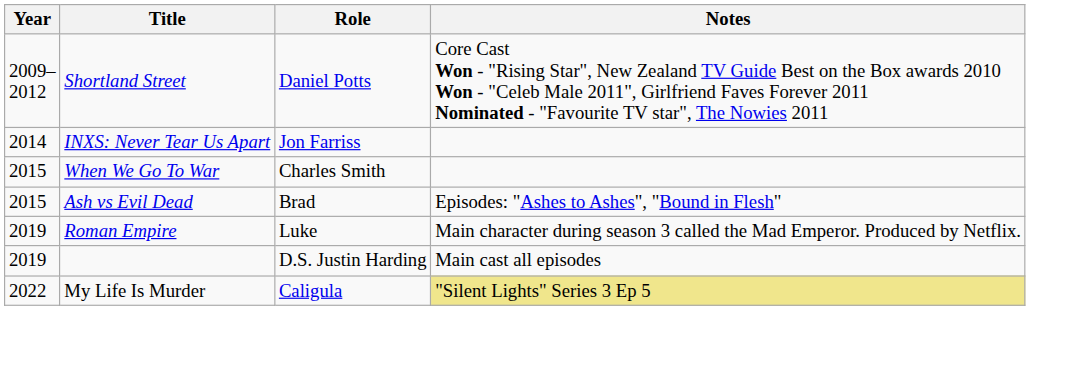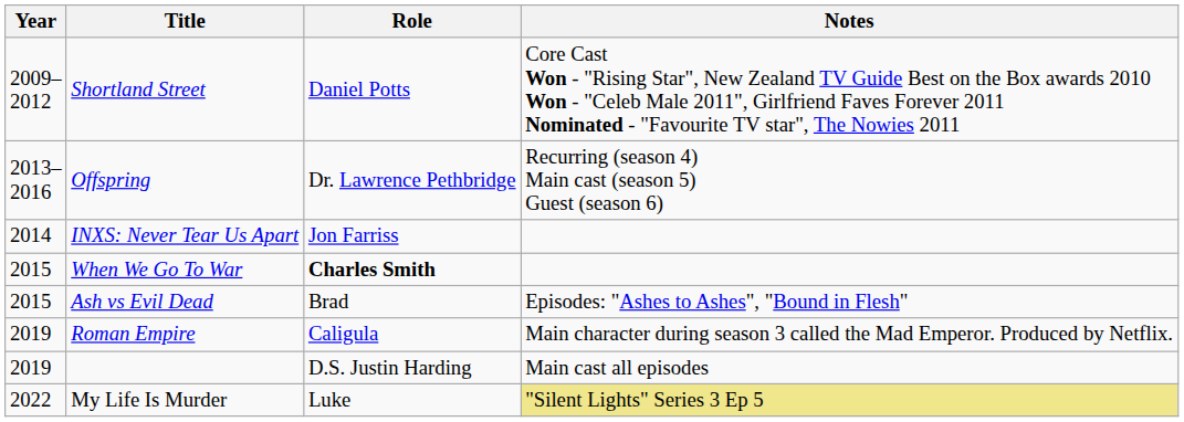 <table class="wikitable sortable">
 <tr>
 <th>Year</th>
 <th>Title</th>
 <th>Role</th>
 <th class="unsortable">Notes</th>
 </tr>
 <tr>
 <td>2009–<br>2012</td>
 <td><em><a href='#'>Shortland Street</a></em></td>
 <td><a href='#'>Daniel Potts</a></td>
 <td>Core Cast<br><strong>Won</strong> - "Rising Star", New Zealand <a href='#'>TV Guide</a> Best on the Box awards 2010<br><strong>Won</strong> - "Celeb Male 2011", Girlfriend Faves Forever 2011<br><strong>Nominated</strong> - "Favourite TV star", <a href='#'>The Nowies</a> 2011<br></td>
 </tr>
 <tr>
+<td>2013–<br>2016</td>
+<td><em><a href='#'>Offspring</a></em></td>
+<td>Dr. <a href='#'>Lawrence Pethbridge</a></td>
+<td>Recurring (season 4)<br>Main cast (season 5)<br>Guest (season 6)</td>
+</tr>
+<tr>
 <td>2014</td>
 <td><em><a href='#'>INXS: Never Tear Us Apart</a></em></td>
 <td><a href='#'>Jon Farriss</a></td>
 <td></td>
 </tr>
 <tr>
 <td>2015</td>
 <td><em><a href='#'>When We Go To War</a></em></td>
-<td>Charles Smith</td>
+<td><strong>Charles Smith</strong></td>
 <td></td>
 </tr>
 <tr>
 <td>2015</td>
 <td><em><a href='#'>Ash vs Evil Dead</a></em></td>
 <td>Brad</td>
 <td>Episodes: "<a href='#'>Ashes to Ashes</a>", "<a href='#'>Bound in Flesh</a>"</td>
 </tr>
 <tr>
 <td>2019</td>
 <td><em><a href='#'>Roman Empire</a></em></td>
-<td>Luke</td>
+<td><a href='#'>Caligula</a></td>
 <td>Main character during season 3 called the Mad Emperor. Produced by Netflix.</td>
 </tr>
 <tr>
 <td>2019</td>
 <td><em></em></td>
 <td>D.S. Justin Harding</td>
 <td>Main cast all episodes</td>
 </tr>
 <tr>
 <td>2022</td>
 <td>My Life Is Murder</td>
-<td><a href='#'>Caligula</a></td>
+<td>Luke</td>
 <td style="background: khaki;">"Silent Lights" Series 3 Ep 5</td>
 </tr>
 </table>
